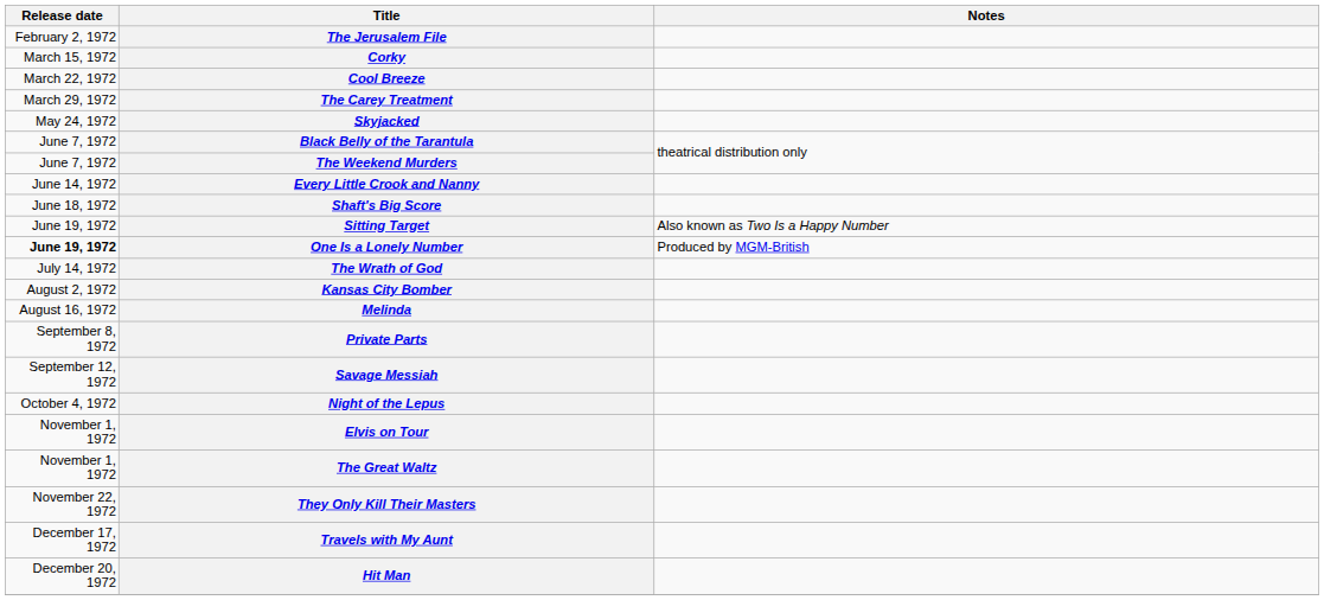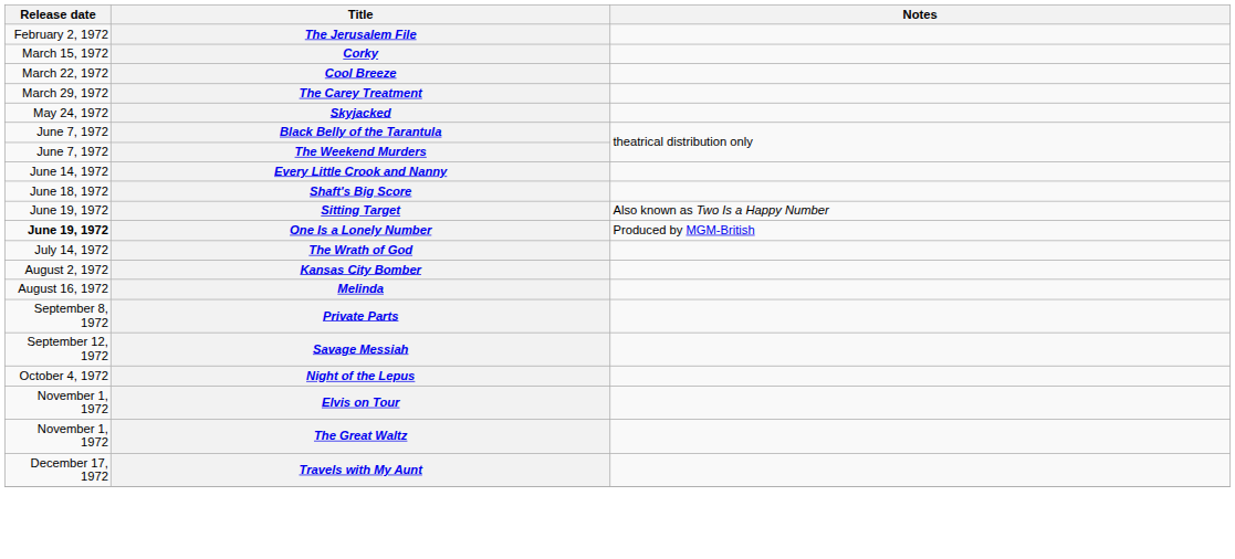 <table class="wikitable sortable" style="width:100%;">
 <tr>
 <th scope="col" style="width:130px;">Release date</th>
 <th>Title</th>
 <th>Notes</th>
 </tr>
 <tr>
 <td style="text-align:right;">February 2, 1972</td>
 <th scope="row"><em><a href='#'>The Jerusalem File</a></em></th>
 <td></td>
 </tr>
 <tr>
 <td style="text-align:right;">March 15, 1972</td>
 <th scope="row"><em><a href='#'>Corky</a></em></th>
 <td></td>
 </tr>
 <tr>
 <td style="text-align:right;">March 22, 1972</td>
 <th scope="row"><em><a href='#'>Cool Breeze</a></em></th>
 <td></td>
 </tr>
 <tr>
 <td style="text-align:right;">March 29, 1972</td>
 <th scope="row"><em><a href='#'>The Carey Treatment</a></em></th>
 <td></td>
 </tr>
 <tr>
 <td style="text-align:right;">May 24, 1972</td>
 <th scope="row"><em><a href='#'>Skyjacked</a></em></th>
 <td></td>
 </tr>
 <tr>
 <td style="text-align:right;">June 7, 1972</td>
 <th scope="row"><em><a href='#'>Black Belly of the Tarantula</a></em></th>
 <td rowspan="2">theatrical distribution only</td>
 </tr>
 <tr>
 <td style="text-align:right;">June 7, 1972</td>
 <th scope="row"><em><a href='#'>The Weekend Murders</a></em></th>
 </tr>
 <tr>
 <td style="text-align:right;">June 14, 1972</td>
 <th scope="row"><em><a href='#'>Every Little Crook and Nanny</a></em></th>
 <td></td>
 </tr>
 <tr>
 <td style="text-align:right;">June 18, 1972</td>
 <th scope="row"><em><a href='#'>Shaft's Big Score</a></em></th>
 <td></td>
 </tr>
 <tr>
 <td style="text-align:right;">June 19, 1972</td>
 <th scope="row"><em><a href='#'>Sitting Target</a></em></th>
 <td>Also known as <em>Two Is a Happy Number</em></td>
 </tr>
 <tr>
 <td style="text-align:right;"><strong>June 19, 1972</strong></td>
 <th scope="row"><em><a href='#'>One Is a Lonely Number</a></em></th>
 <td>Produced by <a href='#'>MGM-British</a></td>
 </tr>
 <tr>
 <td style="text-align:right;">July 14, 1972</td>
 <th scope="row"><em><a href='#'>The Wrath of God</a></em></th>
 <td></td>
 </tr>
 <tr>
 <td style="text-align:right;">August 2, 1972</td>
 <th scope="row"><em><a href='#'>Kansas City Bomber</a></em></th>
 <td></td>
 </tr>
 <tr>
 <td style="text-align:right;">August 16, 1972</td>
 <th scope="row"><em><a href='#'>Melinda</a></em></th>
 <td></td>
 </tr>
 <tr>
 <td style="text-align:right;">September 8, 1972</td>
 <th scope="row"><em><a href='#'>Private Parts</a></em></th>
 <td></td>
 </tr>
 <tr>
 <td style="text-align:right;">September 12, 1972</td>
 <th scope="row"><em><a href='#'>Savage Messiah</a></em></th>
 <td></td>
 </tr>
 <tr>
 <td style="text-align:right;">October 4, 1972</td>
 <th scope="row"><em><a href='#'>Night of the Lepus</a></em></th>
 <td></td>
 </tr>
 <tr>
 <td style="text-align:right;">November 1, 1972</td>
 <th scope="row"><em><a href='#'>Elvis on Tour</a></em></th>
 <td></td>
 </tr>
 <tr>
 <td style="text-align:right;">November 1, 1972</td>
 <th scope="row"><em><a href='#'>The Great Waltz</a></em></th>
 <td></td>
 </tr>
 <tr>
-<td style="text-align:right;">November 22, 1972</td>
-<th scope="row"><em><a href='#'>They Only Kill Their Masters</a></em></th>
-<td></td>
-</tr>
-<tr>
 <td style="text-align:right;">December 17, 1972</td>
 <th scope="row"><em><a href='#'>Travels with My Aunt</a></em></th>
 <td></td>
 </tr>
 <tr>
-<td style="text-align:right;">December 20, 1972</td>
-<th scope="row"><em><a href='#'>Hit Man</a></em></th>
-<td></td>
-</tr>
-<tr>
 </tr>
 </table>
